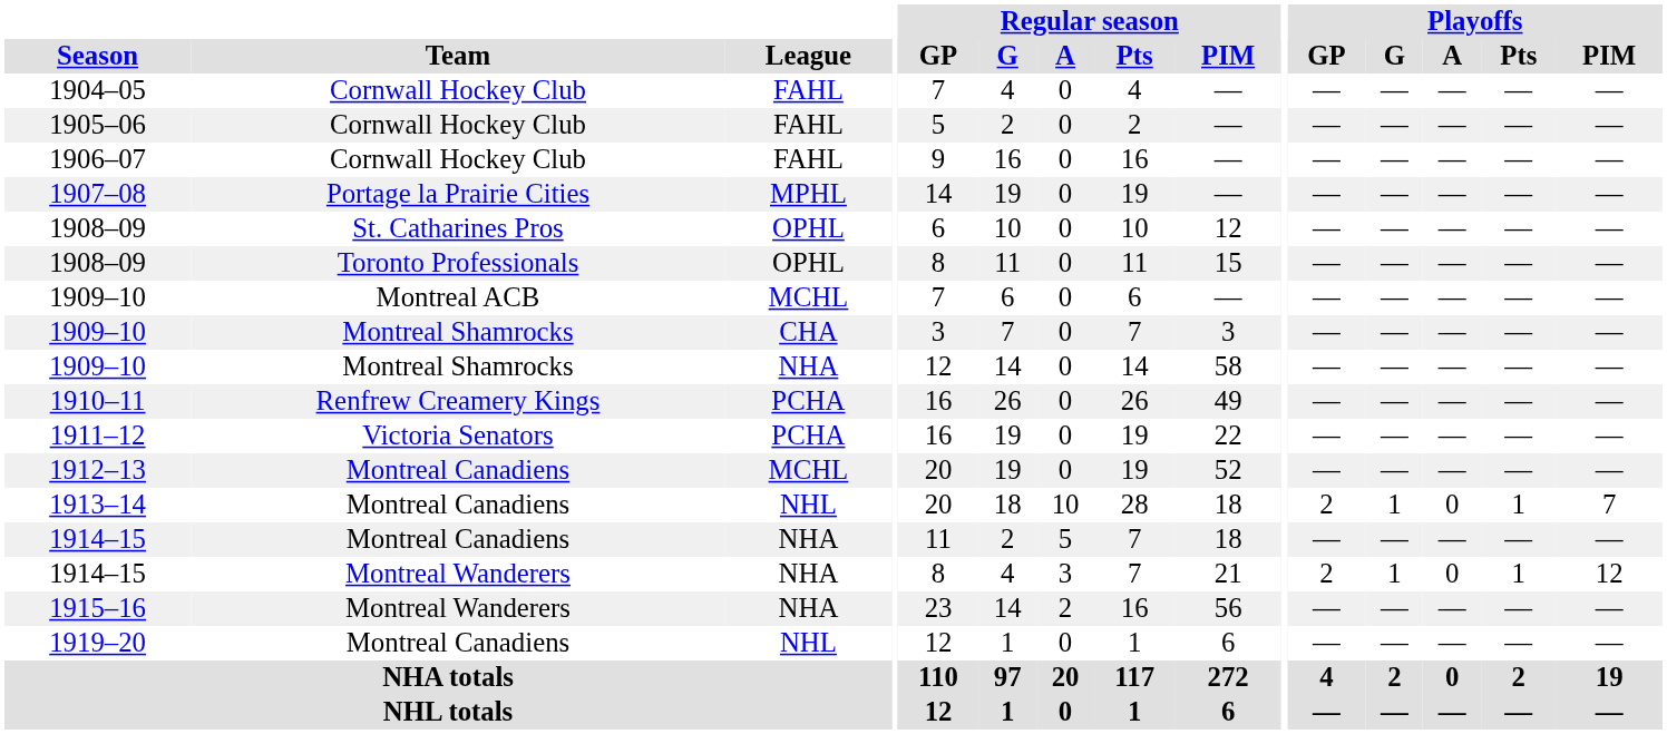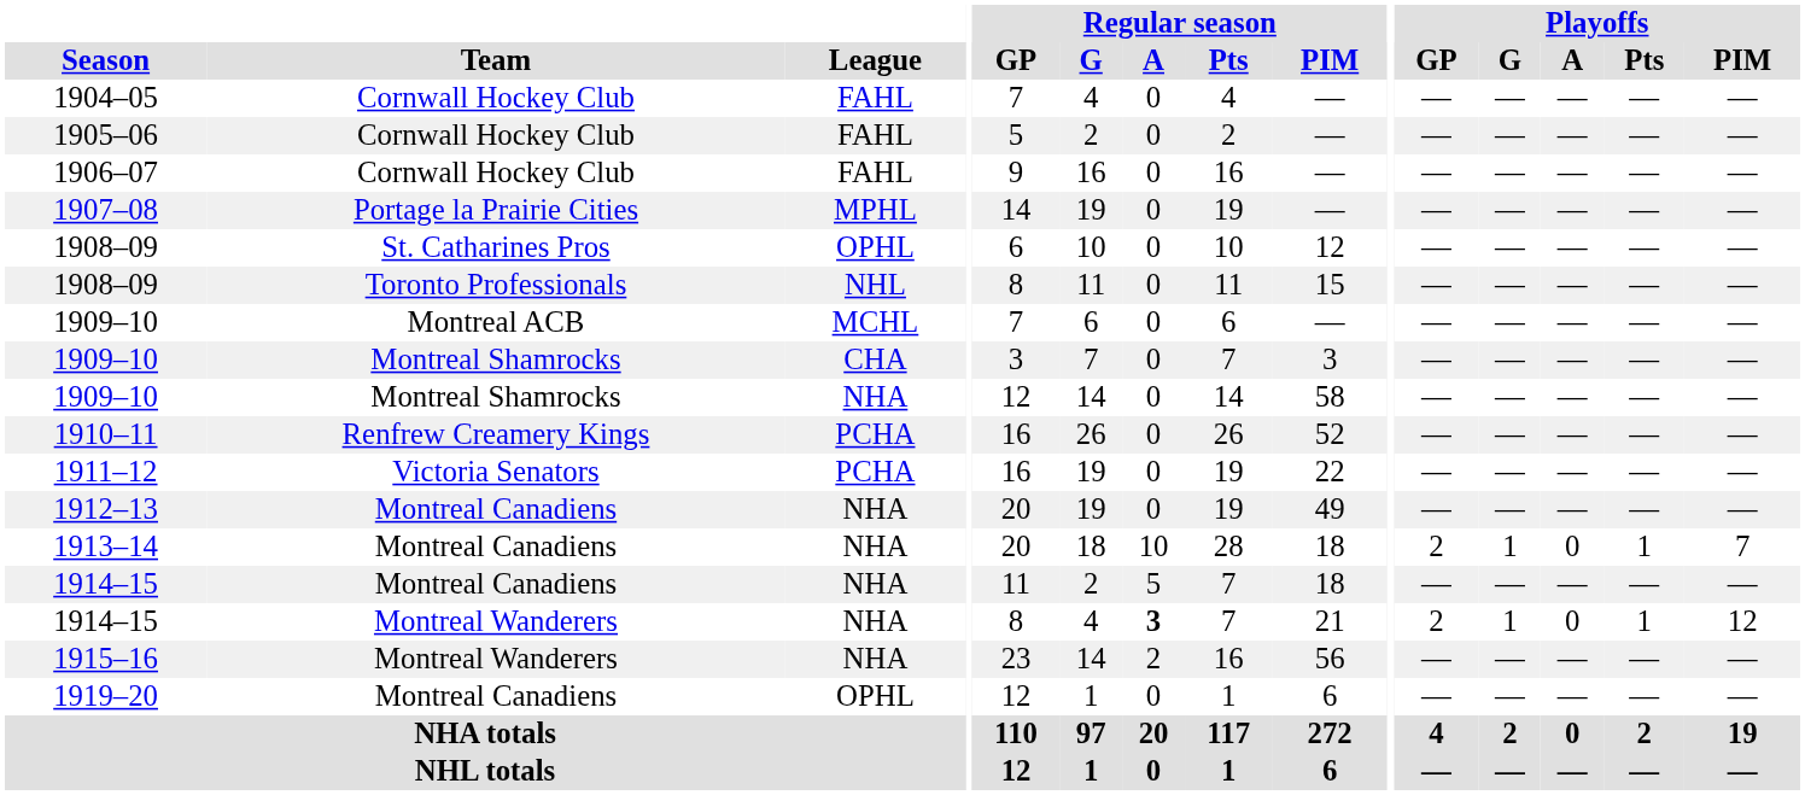 <table border="0" cellpadding="1" cellspacing="0" style="text-align:center; width:60em">
 <tr bgcolor="#e0e0e0">
 <th colspan="3" bgcolor="#ffffff"></th>
 <th rowspan="100" bgcolor="#ffffff"></th>
 <th colspan="5"><a href='#'>Regular season</a></th>
 <th rowspan="100" bgcolor="#ffffff"></th>
 <th colspan="5"><a href='#'>Playoffs</a></th>
 </tr>
 <tr bgcolor="#e0e0e0">
 <th><a href='#'>Season</a></th>
 <th>Team</th>
 <th>League</th>
 <th>GP</th>
 <th><a href='#'>G</a></th>
 <th><a href='#'>A</a></th>
 <th><a href='#'>Pts</a></th>
 <th><a href='#'>PIM</a></th>
 <th>GP</th>
 <th>G</th>
 <th>A</th>
 <th>Pts</th>
 <th>PIM</th>
 </tr>
 <tr>
 <td>1904–05</td>
 <td><a href='#'>Cornwall Hockey Club</a></td>
 <td><a href='#'>FAHL</a></td>
 <td>7</td>
 <td>4</td>
 <td>0</td>
 <td>4</td>
 <td>—</td>
 <td>—</td>
 <td>—</td>
 <td>—</td>
 <td>—</td>
 <td>—</td>
 </tr>
 <tr bgcolor="#f0f0f0">
 <td>1905–06</td>
 <td>Cornwall Hockey Club</td>
 <td>FAHL</td>
 <td>5</td>
 <td>2</td>
 <td>0</td>
 <td>2</td>
 <td>—</td>
 <td>—</td>
 <td>—</td>
 <td>—</td>
 <td>—</td>
 <td>—</td>
 </tr>
 <tr>
 <td>1906–07</td>
 <td>Cornwall Hockey Club</td>
 <td>FAHL</td>
 <td>9</td>
 <td>16</td>
 <td>0</td>
 <td>16</td>
 <td>—</td>
 <td>—</td>
 <td>—</td>
 <td>—</td>
 <td>—</td>
 <td>—</td>
 </tr>
 <tr bgcolor="#f0f0f0">
 <td><a href='#'>1907–08</a></td>
 <td><a href='#'>Portage la Prairie Cities</a></td>
 <td><a href='#'>MPHL</a></td>
 <td>14</td>
 <td>19</td>
 <td>0</td>
 <td>19</td>
 <td>—</td>
 <td>—</td>
 <td>—</td>
 <td>—</td>
 <td>—</td>
 <td>—</td>
 </tr>
 <tr>
 <td>1908–09</td>
 <td><a href='#'>St. Catharines Pros</a></td>
 <td><a href='#'>OPHL</a></td>
 <td>6</td>
 <td>10</td>
 <td>0</td>
 <td>10</td>
 <td>12</td>
 <td>—</td>
 <td>—</td>
 <td>—</td>
 <td>—</td>
 <td>—</td>
 </tr>
 <tr bgcolor="#f0f0f0">
 <td>1908–09</td>
 <td><a href='#'>Toronto Professionals</a></td>
-<td>OPHL</td>
+<td><a href='#'>NHL</a></td>
 <td>8</td>
 <td>11</td>
 <td>0</td>
 <td>11</td>
 <td>15</td>
 <td>—</td>
 <td>—</td>
 <td>—</td>
 <td>—</td>
 <td>—</td>
 </tr>
 <tr>
 <td>1909–10</td>
 <td>Montreal ACB</td>
 <td><a href='#'>MCHL</a></td>
 <td>7</td>
 <td>6</td>
 <td>0</td>
 <td>6</td>
 <td>—</td>
 <td>—</td>
 <td>—</td>
 <td>—</td>
 <td>—</td>
 <td>—</td>
 </tr>
 <tr bgcolor="#f0f0f0">
 <td><a href='#'>1909–10</a></td>
 <td><a href='#'>Montreal Shamrocks</a></td>
 <td><a href='#'>CHA</a></td>
 <td>3</td>
 <td>7</td>
 <td>0</td>
 <td>7</td>
 <td>3</td>
 <td>—</td>
 <td>—</td>
 <td>—</td>
 <td>—</td>
 <td>—</td>
 </tr>
 <tr>
 <td><a href='#'>1909–10</a></td>
 <td>Montreal Shamrocks</td>
 <td><a href='#'>NHA</a></td>
 <td>12</td>
 <td>14</td>
 <td>0</td>
 <td>14</td>
 <td>58</td>
 <td>—</td>
 <td>—</td>
 <td>—</td>
 <td>—</td>
 <td>—</td>
 </tr>
 <tr bgcolor="#f0f0f0">
 <td><a href='#'>1910–11</a></td>
 <td><a href='#'>Renfrew Creamery Kings</a></td>
 <td><a href='#'>PCHA</a></td>
 <td>16</td>
 <td>26</td>
 <td>0</td>
 <td>26</td>
-<td>49</td>
+<td>52</td>
 <td>—</td>
 <td>—</td>
 <td>—</td>
 <td>—</td>
 <td>—</td>
 </tr>
 <tr>
 <td><a href='#'>1911–12</a></td>
 <td><a href='#'>Victoria Senators</a></td>
 <td><a href='#'>PCHA</a></td>
 <td>16</td>
 <td>19</td>
 <td>0</td>
 <td>19</td>
 <td>22</td>
 <td>—</td>
 <td>—</td>
 <td>—</td>
 <td>—</td>
 <td>—</td>
 </tr>
 <tr bgcolor="#f0f0f0">
 <td><a href='#'>1912–13</a></td>
 <td><a href='#'>Montreal Canadiens</a></td>
-<td><a href='#'>MCHL</a></td>
+<td>NHA</td>
 <td>20</td>
 <td>19</td>
 <td>0</td>
 <td>19</td>
-<td>52</td>
+<td>49</td>
 <td>—</td>
 <td>—</td>
 <td>—</td>
 <td>—</td>
 <td>—</td>
 </tr>
 <tr>
 <td><a href='#'>1913–14</a></td>
 <td>Montreal Canadiens</td>
-<td><a href='#'>NHL</a></td>
+<td>NHA</td>
 <td>20</td>
 <td>18</td>
 <td>10</td>
 <td>28</td>
 <td>18</td>
 <td>2</td>
 <td>1</td>
 <td>0</td>
 <td>1</td>
 <td>7</td>
 </tr>
 <tr bgcolor="#f0f0f0">
 <td><a href='#'>1914–15</a></td>
 <td>Montreal Canadiens</td>
 <td>NHA</td>
 <td>11</td>
 <td>2</td>
 <td>5</td>
 <td>7</td>
 <td>18</td>
 <td>—</td>
 <td>—</td>
 <td>—</td>
 <td>—</td>
 <td>—</td>
 </tr>
 <tr>
 <td>1914–15</td>
 <td><a href='#'>Montreal Wanderers</a></td>
 <td>NHA</td>
 <td>8</td>
 <td>4</td>
-<td>3</td>
+<td><strong>3</strong></td>
 <td>7</td>
 <td>21</td>
 <td>2</td>
 <td>1</td>
 <td>0</td>
 <td>1</td>
 <td>12</td>
 </tr>
 <tr bgcolor="#f0f0f0">
 <td><a href='#'>1915–16</a></td>
 <td>Montreal Wanderers</td>
 <td>NHA</td>
 <td>23</td>
 <td>14</td>
 <td>2</td>
 <td>16</td>
 <td>56</td>
 <td>—</td>
 <td>—</td>
 <td>—</td>
 <td>—</td>
 <td>—</td>
 </tr>
 <tr>
 <td><a href='#'>1919–20</a></td>
 <td>Montreal Canadiens</td>
-<td><a href='#'>NHL</a></td>
+<td>OPHL</td>
 <td>12</td>
 <td>1</td>
 <td>0</td>
 <td>1</td>
 <td>6</td>
 <td>—</td>
 <td>—</td>
 <td>—</td>
 <td>—</td>
 <td>—</td>
 </tr>
 <tr bgcolor="#e0e0e0">
 <th colspan="3">NHA totals</th>
 <th>110</th>
 <th>97</th>
 <th>20</th>
 <th>117</th>
 <th>272</th>
 <th>4</th>
 <th>2</th>
 <th>0</th>
 <th>2</th>
 <th>19</th>
 </tr>
 <tr bgcolor="#e0e0e0">
 <th colspan="3">NHL totals</th>
 <th>12</th>
 <th>1</th>
 <th>0</th>
 <th>1</th>
 <th>6</th>
 <th>—</th>
 <th>—</th>
 <th>—</th>
 <th>—</th>
 <th>—</th>
 </tr>
 </table>
